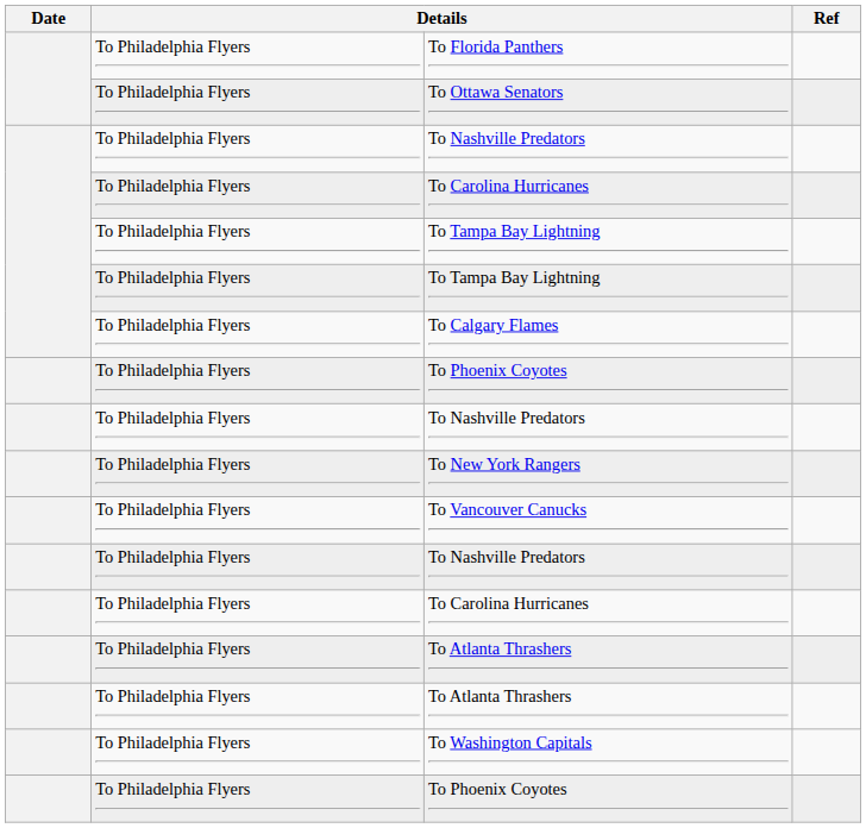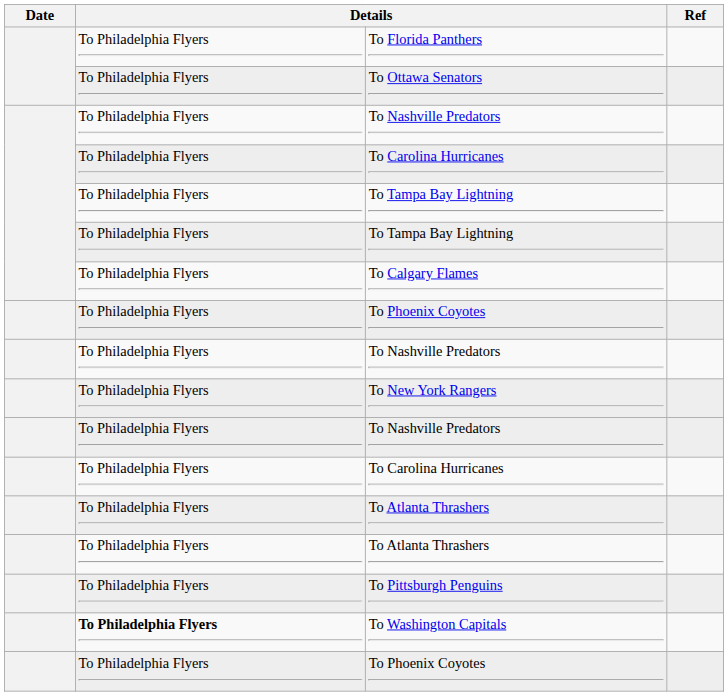 <table class="wikitable plainrowheaders" style="width: 50em;">
 <tr>
 <th scope="col">Date</th>
 <th scope="col" colspan="2">Details</th>
 <th scope="col">Ref</th>
 </tr>
 <tr>
 <th scope="row" rowspan=2></th>
 <td valign="top">To Philadelphia Flyers <hr> </td>
 <td valign="top">To <a href='#'>Florida Panthers</a> <hr></td>
 <td></td>
 </tr>
 <tr bgcolor="#eeeeee">
 <td valign="top">To Philadelphia Flyers <hr> </td>
 <td valign="top">To <a href='#'>Ottawa Senators</a> <hr></td>
 <td></td>
 </tr>
 <tr>
 <th scope="row" rowspan=5></th>
 <td valign="top">To Philadelphia Flyers <hr> </td>
 <td valign="top">To <a href='#'>Nashville Predators</a> <hr></td>
 <td></td>
 </tr>
 <tr bgcolor="#eeeeee">
 <td valign="top">To Philadelphia Flyers <hr> </td>
 <td valign="top">To <a href='#'>Carolina Hurricanes</a> <hr></td>
 <td></td>
 </tr>
 <tr>
 <td valign="top">To Philadelphia Flyers <hr> </td>
 <td valign="top">To <a href='#'>Tampa Bay Lightning</a> <hr></td>
 <td></td>
 </tr>
 <tr bgcolor="#eeeeee">
 <td valign="top">To Philadelphia Flyers <hr> </td>
 <td valign="top">To Tampa Bay Lightning <hr></td>
 <td></td>
 </tr>
 <tr>
 <td valign="top">To Philadelphia Flyers <hr> </td>
 <td valign="top">To <a href='#'>Calgary Flames</a> <hr></td>
 <td></td>
 </tr>
 <tr bgcolor="#eeeeee">
 <th scope="row"></th>
 <td valign="top">To Philadelphia Flyers <hr> </td>
 <td valign="top">To <a href='#'>Phoenix Coyotes</a> <hr></td>
 <td></td>
 </tr>
 <tr>
 <th scope="row"></th>
 <td valign="top">To Philadelphia Flyers <hr> </td>
 <td valign="top">To Nashville Predators <hr></td>
 <td></td>
 </tr>
 <tr bgcolor="#eeeeee">
 <th scope="row"></th>
 <td valign="top">To Philadelphia Flyers <hr> </td>
 <td valign="top">To <a href='#'>New York Rangers</a> <hr> </td>
 <td></td>
 </tr>
-<tr>
-<th scope="row"></th>
-<td valign="top">To Philadelphia Flyers <hr> </td>
-<td valign="top">To <a href='#'>Vancouver Canucks</a> <hr></td>
-<td></td>
-</tr>
 <tr bgcolor="#eeeeee">
 <th scope="row"></th>
 <td valign="top">To Philadelphia Flyers <hr> </td>
 <td valign="top">To Nashville Predators <hr></td>
 <td></td>
 </tr>
 <tr>
 <th scope="row"></th>
 <td valign="top">To Philadelphia Flyers <hr> </td>
 <td valign="top">To Carolina Hurricanes <hr></td>
 <td></td>
 </tr>
 <tr bgcolor="#eeeeee">
 <th scope="row"></th>
 <td valign="top">To Philadelphia Flyers <hr> </td>
 <td valign="top">To <a href='#'>Atlanta Thrashers</a> <hr></td>
 <td></td>
 </tr>
 <tr>
 <th scope="row"></th>
 <td valign="top">To Philadelphia Flyers <hr> </td>
 <td valign="top">To Atlanta Thrashers <hr></td>
 <td></td>
 </tr>
+<tr bgcolor="#eeeeee">
+<th scope="row"></th>
+<td valign="top">To Philadelphia Flyers <hr> </td>
+<td valign="top">To <a href='#'>Pittsburgh Penguins</a> <hr></td>
+<td></td>
+</tr>
 <tr>
 <th scope="row"></th>
-<td valign="top">To Philadelphia Flyers <hr> </td>
+<td valign="top"><strong>To Philadelphia Flyers <hr> </strong></td>
 <td valign="top">To <a href='#'>Washington Capitals</a> <hr></td>
 <td></td>
 </tr>
 <tr bgcolor="#eeeeee">
 <th scope="row"></th>
 <td valign="top">To Philadelphia Flyers <hr> </td>
 <td valign="top">To Phoenix Coyotes <hr></td>
 <td></td>
 </tr>
 </table>
